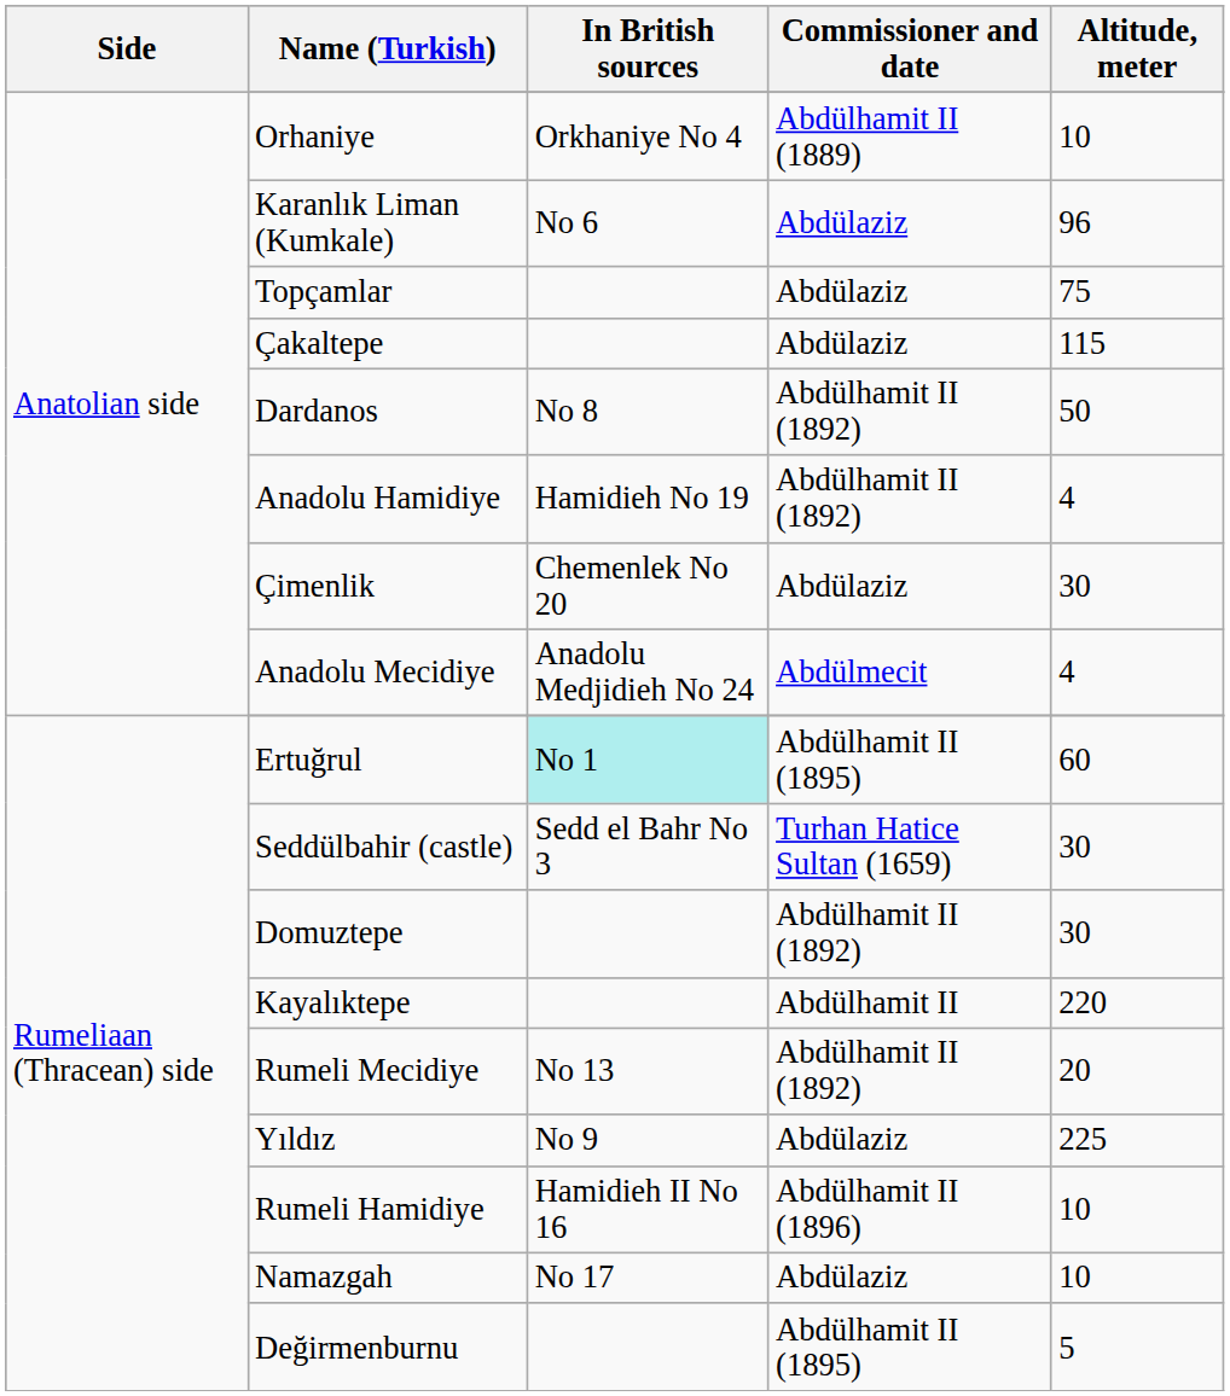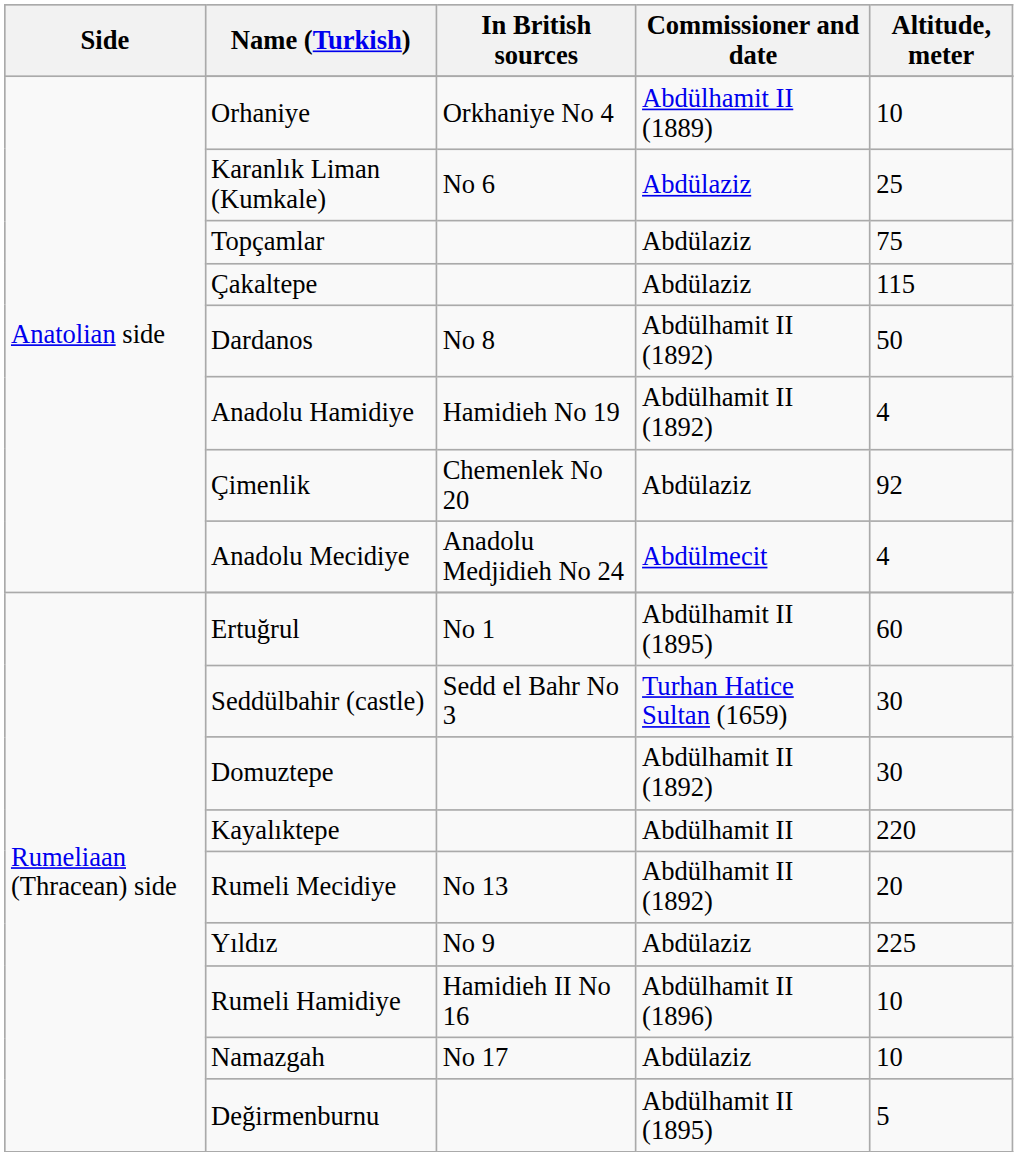 <table class="sortable wikitable">
 <tr>
 <th>Side</th>
 <th>Name (<a href='#'>Turkish</a>)</th>
 <th>In British sources</th>
 <th>Commissioner and date</th>
 <th>Altitude, meter</th>
 </tr>
 <tr>
 <td rowspan="9" style="text-align:left;"><a href='#'>Anatolian</a> side</td>
 </tr>
 <tr>
 <td>Orhaniye</td>
 <td>Orkhaniye No 4</td>
 <td><a href='#'>Abdülhamit II</a> (1889)</td>
 <td>10</td>
 </tr>
 <tr>
 <td>Karanlık Liman (Kumkale)</td>
 <td>No 6</td>
 <td><a href='#'>Abdülaziz</a></td>
-<td>96</td>
+<td>25</td>
 </tr>
 <tr>
 <td>Topçamlar</td>
 <td></td>
 <td>Abdülaziz</td>
 <td>75</td>
 </tr>
 <tr>
 <td>Çakaltepe</td>
 <td></td>
 <td>Abdülaziz</td>
 <td>115</td>
 </tr>
 <tr>
 <td>Dardanos</td>
 <td>No 8</td>
 <td>Abdülhamit II (1892)</td>
 <td>50</td>
 </tr>
 <tr>
 <td>Anadolu Hamidiye</td>
 <td>Hamidieh No 19</td>
 <td>Abdülhamit II (1892)</td>
 <td>4</td>
 </tr>
 <tr>
 <td>Çimenlik</td>
 <td>Chemenlek No 20</td>
 <td>Abdülaziz</td>
-<td>30</td>
+<td>92</td>
 </tr>
 <tr>
 <td>Anadolu Mecidiye</td>
 <td>Anadolu Medjidieh No 24</td>
 <td><a href='#'>Abdülmecit</a></td>
 <td>4</td>
 </tr>
 <tr>
 <td rowspan="10" style="text-align:left;"><a href='#'>Rumeliaan</a> (Thracean) side</td>
 </tr>
 <tr>
 <td>Ertuğrul</td>
-<td style="background: paleturquoise;">No 1</td>
+<td>No 1</td>
 <td>Abdülhamit II (1895)</td>
 <td>60</td>
 </tr>
 <tr>
 <td>Seddülbahir (castle)</td>
 <td>Sedd el Bahr No 3</td>
 <td><a href='#'>Turhan Hatice Sultan</a> (1659)</td>
 <td>30</td>
 </tr>
 <tr>
 <td>Domuztepe</td>
 <td></td>
 <td>Abdülhamit II (1892)</td>
 <td>30</td>
 </tr>
 <tr>
 <td>Kayalıktepe</td>
 <td></td>
 <td>Abdülhamit II</td>
 <td>220</td>
 </tr>
 <tr>
 <td>Rumeli Mecidiye</td>
 <td>No 13</td>
 <td>Abdülhamit II (1892)</td>
 <td>20</td>
 </tr>
 <tr>
 <td>Yıldız</td>
 <td>No 9</td>
 <td>Abdülaziz</td>
 <td>225</td>
 </tr>
 <tr>
 <td>Rumeli Hamidiye</td>
 <td>Hamidieh II No 16</td>
 <td>Abdülhamit II (1896)</td>
 <td>10</td>
 </tr>
 <tr>
 <td>Namazgah</td>
 <td>No 17</td>
 <td>Abdülaziz</td>
 <td>10</td>
 </tr>
 <tr>
 <td>Değirmenburnu</td>
 <td></td>
 <td>Abdülhamit II (1895)</td>
 <td>5</td>
 </tr>
 <tr>
 </tr>
 </table>
